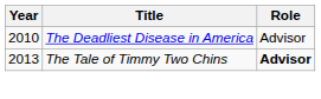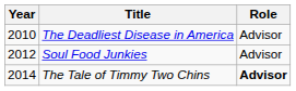 <table class="wikitable">
 <tr>
 <th>Year</th>
 <th>Title</th>
 <th>Role</th>
 </tr>
 <tr>
 <td>2010</td>
 <td><em><a href='#'>The Deadliest Disease in America</a></em></td>
 <td>Advisor</td>
 </tr>
 <tr>
-<td>2013</td>
+<td>2012</td>
+<td><em><a href='#'>Soul Food Junkies</a></em></td>
+<td>Advisor</td>
+</tr>
+<tr>
+<td>2014</td>
 <td><em>The Tale of Timmy Two Chins</em></td>
 <td><strong>Advisor</strong></td>
 </tr>
 </table>
